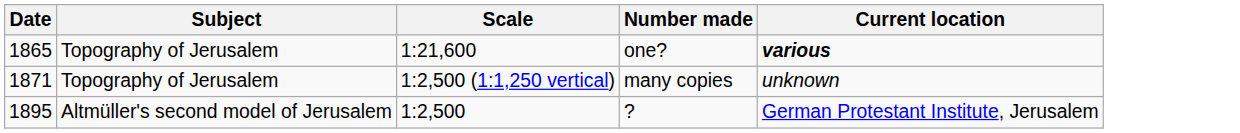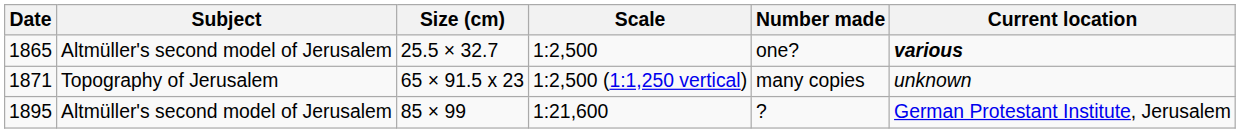 <table class="wikitable">
 <tr>
 <th>Date</th>
 <th>Subject</th>
+<th>Size (cm)</th>
 <th>Scale</th>
 <th>Number made</th>
 <th>Current location</th>
 </tr>
 <tr>
 <td>1865</td>
-<td>Topography of Jerusalem</td>
-<td>1:21,600</td>
+<td>Altmüller's second model of Jerusalem</td>
+<td>25.5 × 32.7</td>
+<td>1:2,500</td>
 <td>one?</td>
 <td><strong><em>various</em></strong></td>
 </tr>
 <tr>
 <td>1871</td>
 <td>Topography of Jerusalem</td>
+<td>65 × 91.5 x 23</td>
 <td>1:2,500 (<a href='#'>1:1,250 vertical</a>)</td>
 <td>many copies</td>
 <td><em>unknown</em></td>
 </tr>
 <tr>
 <td>1895</td>
 <td>Altmüller's second model of Jerusalem</td>
-<td>1:2,500</td>
+<td>85 × 99</td>
+<td>1:21,600</td>
 <td>?</td>
 <td><a href='#'>German Protestant Institute</a>, Jerusalem</td>
 </tr>
 </table>
